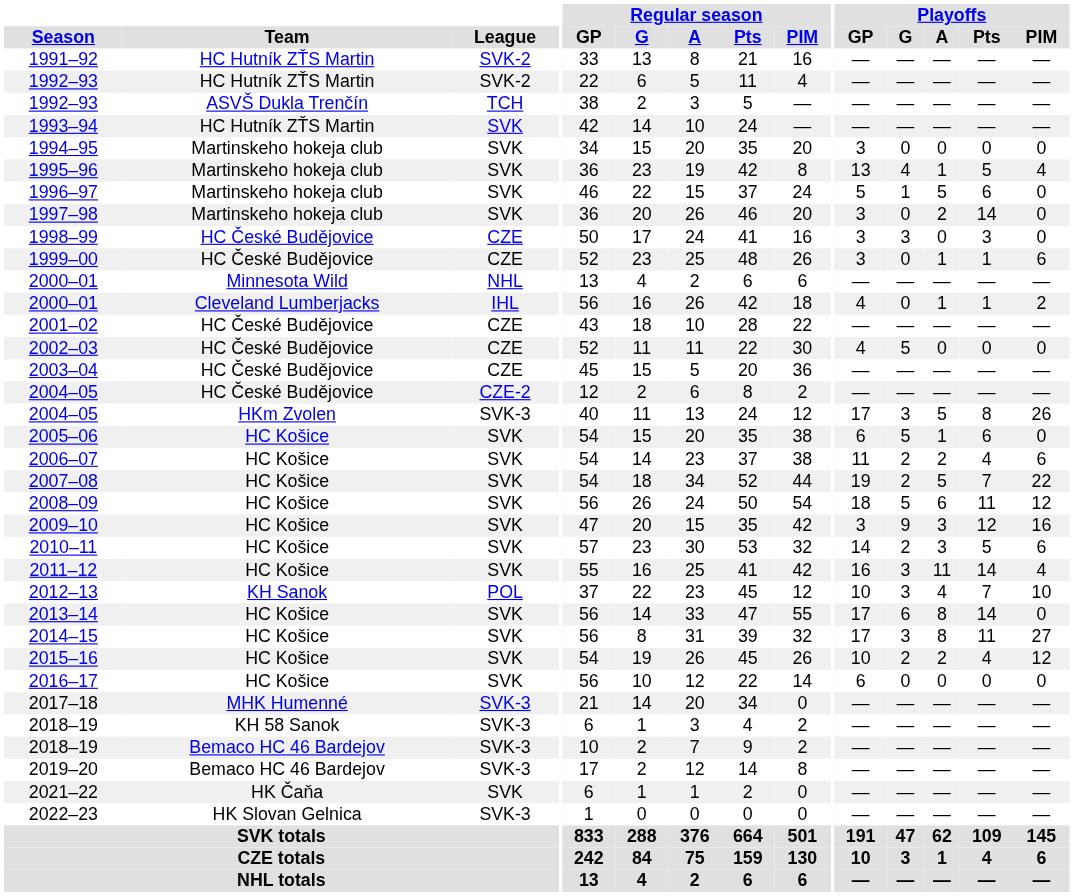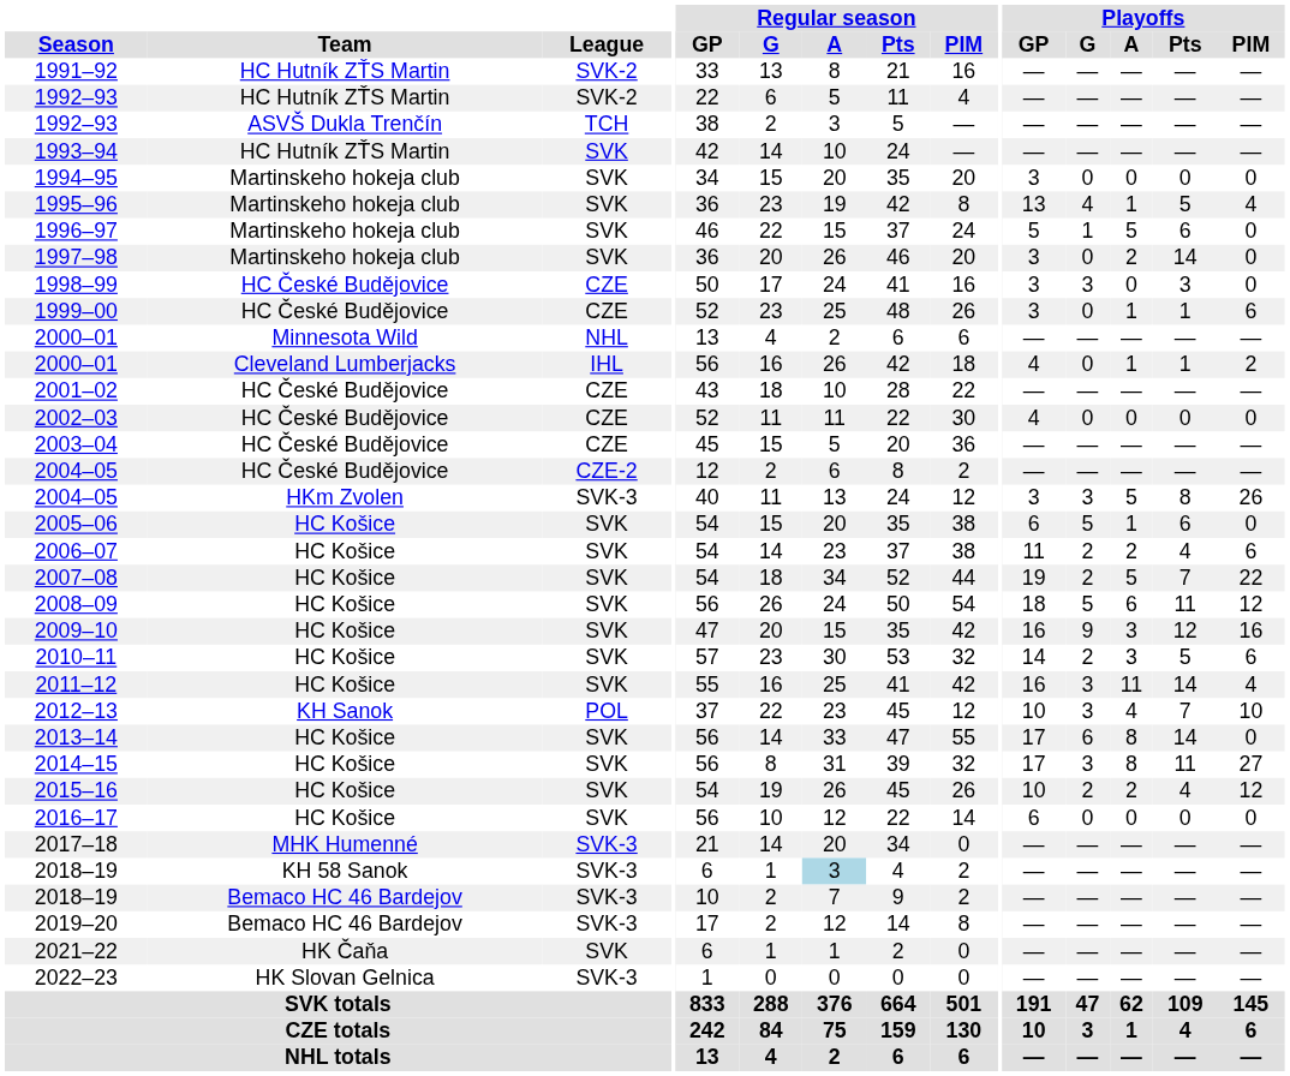 <table border="0" cellpadding="1" cellspacing="0" style="text-align:center; width:60em">
 <tr bgcolor="#e0e0e0">
 <th colspan="3" bgcolor="#ffffff"></th>
 <th rowspan="100" bgcolor="#ffffff"></th>
 <th colspan="5"><a href='#'>Regular season</a></th>
 <th rowspan="100" bgcolor="#ffffff"></th>
 <th colspan="5"><a href='#'>Playoffs</a></th>
 </tr>
 <tr bgcolor="#e0e0e0">
 <th><a href='#'>Season</a></th>
 <th>Team</th>
 <th>League</th>
 <th>GP</th>
 <th><a href='#'>G</a></th>
 <th><a href='#'>A</a></th>
 <th><a href='#'>Pts</a></th>
 <th><a href='#'>PIM</a></th>
 <th>GP</th>
 <th>G</th>
 <th>A</th>
 <th>Pts</th>
 <th>PIM</th>
 </tr>
 <tr>
 <td><a href='#'>1991–92</a></td>
 <td><a href='#'>HC Hutník ZŤS Martin</a></td>
 <td><a href='#'>SVK-2</a></td>
 <td>33</td>
 <td>13</td>
 <td>8</td>
 <td>21</td>
 <td>16</td>
 <td>—</td>
 <td>—</td>
 <td>—</td>
 <td>—</td>
 <td>—</td>
 </tr>
 <tr bgcolor="#f0f0f0">
 <td><a href='#'>1992–93</a></td>
 <td>HC Hutník ZŤS Martin</td>
 <td>SVK-2</td>
 <td>22</td>
 <td>6</td>
 <td>5</td>
 <td>11</td>
 <td>4</td>
 <td>—</td>
 <td>—</td>
 <td>—</td>
 <td>—</td>
 <td>—</td>
 </tr>
 <tr>
 <td><a href='#'>1992–93</a></td>
 <td><a href='#'>ASVŠ Dukla Trenčín</a></td>
 <td><a href='#'>TCH</a></td>
 <td>38</td>
 <td>2</td>
 <td>3</td>
 <td>5</td>
 <td>—</td>
 <td>—</td>
 <td>—</td>
 <td>—</td>
 <td>—</td>
 <td>—</td>
 </tr>
 <tr bgcolor="#f0f0f0">
 <td><a href='#'>1993–94</a></td>
 <td>HC Hutník ZŤS Martin</td>
 <td><a href='#'>SVK</a></td>
 <td>42</td>
 <td>14</td>
 <td>10</td>
 <td>24</td>
 <td>—</td>
 <td>—</td>
 <td>—</td>
 <td>—</td>
 <td>—</td>
 <td>—</td>
 </tr>
 <tr>
 <td><a href='#'>1994–95</a></td>
 <td>Martinskeho hokeja club</td>
 <td>SVK</td>
 <td>34</td>
 <td>15</td>
 <td>20</td>
 <td>35</td>
 <td>20</td>
 <td>3</td>
 <td>0</td>
 <td>0</td>
 <td>0</td>
 <td>0</td>
 </tr>
 <tr bgcolor="#f0f0f0">
 <td><a href='#'>1995–96</a></td>
 <td>Martinskeho hokeja club</td>
 <td>SVK</td>
 <td>36</td>
 <td>23</td>
 <td>19</td>
 <td>42</td>
 <td>8</td>
 <td>13</td>
 <td>4</td>
 <td>1</td>
 <td>5</td>
 <td>4</td>
 </tr>
 <tr>
 <td><a href='#'>1996–97</a></td>
 <td>Martinskeho hokeja club</td>
 <td>SVK</td>
 <td>46</td>
 <td>22</td>
 <td>15</td>
 <td>37</td>
 <td>24</td>
 <td>5</td>
 <td>1</td>
 <td>5</td>
 <td>6</td>
 <td>0</td>
 </tr>
 <tr bgcolor="#f0f0f0">
 <td><a href='#'>1997–98</a></td>
 <td>Martinskeho hokeja club</td>
 <td>SVK</td>
 <td>36</td>
 <td>20</td>
 <td>26</td>
 <td>46</td>
 <td>20</td>
 <td>3</td>
 <td>0</td>
 <td>2</td>
 <td>14</td>
 <td>0</td>
 </tr>
 <tr>
 <td><a href='#'>1998–99</a></td>
 <td><a href='#'>HC České Budějovice</a></td>
 <td><a href='#'>CZE</a></td>
 <td>50</td>
 <td>17</td>
 <td>24</td>
 <td>41</td>
 <td>16</td>
 <td>3</td>
 <td>3</td>
 <td>0</td>
 <td>3</td>
 <td>0</td>
 </tr>
 <tr bgcolor="#f0f0f0">
 <td><a href='#'>1999–00</a></td>
 <td>HC České Budějovice</td>
 <td>CZE</td>
 <td>52</td>
 <td>23</td>
 <td>25</td>
 <td>48</td>
 <td>26</td>
 <td>3</td>
 <td>0</td>
 <td>1</td>
 <td>1</td>
 <td>6</td>
 </tr>
 <tr>
 <td><a href='#'>2000–01</a></td>
 <td><a href='#'>Minnesota Wild</a></td>
 <td><a href='#'>NHL</a></td>
 <td>13</td>
 <td>4</td>
 <td>2</td>
 <td>6</td>
 <td>6</td>
 <td>—</td>
 <td>—</td>
 <td>—</td>
 <td>—</td>
 <td>—</td>
 </tr>
 <tr bgcolor="#f0f0f0">
 <td><a href='#'>2000–01</a></td>
 <td><a href='#'>Cleveland Lumberjacks</a></td>
 <td><a href='#'>IHL</a></td>
 <td>56</td>
 <td>16</td>
 <td>26</td>
 <td>42</td>
 <td>18</td>
 <td>4</td>
 <td>0</td>
 <td>1</td>
 <td>1</td>
 <td>2</td>
 </tr>
 <tr>
 <td><a href='#'>2001–02</a></td>
 <td>HC České Budějovice</td>
 <td>CZE</td>
 <td>43</td>
 <td>18</td>
 <td>10</td>
 <td>28</td>
 <td>22</td>
 <td>—</td>
 <td>—</td>
 <td>—</td>
 <td>—</td>
 <td>—</td>
 </tr>
 <tr bgcolor="#f0f0f0">
 <td><a href='#'>2002–03</a></td>
 <td>HC České Budějovice</td>
 <td>CZE</td>
 <td>52</td>
 <td>11</td>
 <td>11</td>
 <td>22</td>
 <td>30</td>
 <td>4</td>
-<td>5</td>
+<td>0</td>
 <td>0</td>
 <td>0</td>
 <td>0</td>
 </tr>
 <tr>
 <td><a href='#'>2003–04</a></td>
 <td>HC České Budějovice</td>
 <td>CZE</td>
 <td>45</td>
 <td>15</td>
 <td>5</td>
 <td>20</td>
 <td>36</td>
 <td>—</td>
 <td>—</td>
 <td>—</td>
 <td>—</td>
 <td>—</td>
 </tr>
 <tr bgcolor="#f0f0f0">
 <td><a href='#'>2004–05</a></td>
 <td>HC České Budějovice</td>
 <td><a href='#'>CZE-2</a></td>
 <td>12</td>
 <td>2</td>
 <td>6</td>
 <td>8</td>
 <td>2</td>
 <td>—</td>
 <td>—</td>
 <td>—</td>
 <td>—</td>
 <td>—</td>
 </tr>
 <tr>
 <td><a href='#'>2004–05</a></td>
 <td><a href='#'>HKm Zvolen</a></td>
 <td>SVK-3</td>
 <td>40</td>
 <td>11</td>
 <td>13</td>
 <td>24</td>
 <td>12</td>
-<td>17</td>
+<td>3</td>
 <td>3</td>
 <td>5</td>
 <td>8</td>
 <td>26</td>
 </tr>
 <tr bgcolor="#f0f0f0">
 <td><a href='#'>2005–06</a></td>
 <td><a href='#'>HC Košice</a></td>
 <td>SVK</td>
 <td>54</td>
 <td>15</td>
 <td>20</td>
 <td>35</td>
 <td>38</td>
 <td>6</td>
 <td>5</td>
 <td>1</td>
 <td>6</td>
 <td>0</td>
 </tr>
 <tr>
 <td><a href='#'>2006–07</a></td>
 <td>HC Košice</td>
 <td>SVK</td>
 <td>54</td>
 <td>14</td>
 <td>23</td>
 <td>37</td>
 <td>38</td>
 <td>11</td>
 <td>2</td>
 <td>2</td>
 <td>4</td>
 <td>6</td>
 </tr>
 <tr bgcolor="#f0f0f0">
 <td><a href='#'>2007–08</a></td>
 <td>HC Košice</td>
 <td>SVK</td>
 <td>54</td>
 <td>18</td>
 <td>34</td>
 <td>52</td>
 <td>44</td>
 <td>19</td>
 <td>2</td>
 <td>5</td>
 <td>7</td>
 <td>22</td>
 </tr>
 <tr>
 <td><a href='#'>2008–09</a></td>
 <td>HC Košice</td>
 <td>SVK</td>
 <td>56</td>
 <td>26</td>
 <td>24</td>
 <td>50</td>
 <td>54</td>
 <td>18</td>
 <td>5</td>
 <td>6</td>
 <td>11</td>
 <td>12</td>
 </tr>
 <tr bgcolor="#f0f0f0">
 <td><a href='#'>2009–10</a></td>
 <td>HC Košice</td>
 <td>SVK</td>
 <td>47</td>
 <td>20</td>
 <td>15</td>
 <td>35</td>
 <td>42</td>
-<td>3</td>
+<td>16</td>
 <td>9</td>
 <td>3</td>
 <td>12</td>
 <td>16</td>
 </tr>
 <tr>
 <td><a href='#'>2010–11</a></td>
 <td>HC Košice</td>
 <td>SVK</td>
 <td>57</td>
 <td>23</td>
 <td>30</td>
 <td>53</td>
 <td>32</td>
 <td>14</td>
 <td>2</td>
 <td>3</td>
 <td>5</td>
 <td>6</td>
 </tr>
 <tr bgcolor="#f0f0f0">
 <td><a href='#'>2011–12</a></td>
 <td>HC Košice</td>
 <td>SVK</td>
 <td>55</td>
 <td>16</td>
 <td>25</td>
 <td>41</td>
 <td>42</td>
 <td>16</td>
 <td>3</td>
 <td>11</td>
 <td>14</td>
 <td>4</td>
 </tr>
 <tr>
 <td><a href='#'>2012–13</a></td>
 <td><a href='#'>KH Sanok</a></td>
 <td><a href='#'>POL</a></td>
 <td>37</td>
 <td>22</td>
 <td>23</td>
 <td>45</td>
 <td>12</td>
 <td>10</td>
 <td>3</td>
 <td>4</td>
 <td>7</td>
 <td>10</td>
 </tr>
 <tr bgcolor="#f0f0f0">
 <td><a href='#'>2013–14</a></td>
 <td>HC Košice</td>
 <td>SVK</td>
 <td>56</td>
 <td>14</td>
 <td>33</td>
 <td>47</td>
 <td>55</td>
 <td>17</td>
 <td>6</td>
 <td>8</td>
 <td>14</td>
 <td>0</td>
 </tr>
 <tr>
 <td><a href='#'>2014–15</a></td>
 <td>HC Košice</td>
 <td>SVK</td>
 <td>56</td>
 <td>8</td>
 <td>31</td>
 <td>39</td>
 <td>32</td>
 <td>17</td>
 <td>3</td>
 <td>8</td>
 <td>11</td>
 <td>27</td>
 </tr>
 <tr bgcolor="#f0f0f0">
 <td><a href='#'>2015–16</a></td>
 <td>HC Košice</td>
 <td>SVK</td>
 <td>54</td>
 <td>19</td>
 <td>26</td>
 <td>45</td>
 <td>26</td>
 <td>10</td>
 <td>2</td>
 <td>2</td>
 <td>4</td>
 <td>12</td>
 </tr>
 <tr>
 <td><a href='#'>2016–17</a></td>
 <td>HC Košice</td>
 <td>SVK</td>
 <td>56</td>
 <td>10</td>
 <td>12</td>
 <td>22</td>
 <td>14</td>
 <td>6</td>
 <td>0</td>
 <td>0</td>
 <td>0</td>
 <td>0</td>
 </tr>
 <tr bgcolor="#f0f0f0">
 <td>2017–18</td>
 <td><a href='#'>MHK Humenné</a></td>
 <td><a href='#'>SVK-3</a></td>
 <td>21</td>
 <td>14</td>
 <td>20</td>
 <td>34</td>
 <td>0</td>
 <td>—</td>
 <td>—</td>
 <td>—</td>
 <td>—</td>
 <td>—</td>
 </tr>
 <tr>
 <td>2018–19</td>
 <td>KH 58 Sanok</td>
 <td>SVK-3</td>
 <td>6</td>
 <td>1</td>
-<td>3</td>
+<td style="background: lightblue;">3</td>
 <td>4</td>
 <td>2</td>
 <td>—</td>
 <td>—</td>
 <td>—</td>
 <td>—</td>
 <td>—</td>
 </tr>
 <tr bgcolor="#f0f0f0">
 <td>2018–19</td>
 <td><a href='#'>Bemaco HC 46 Bardejov</a></td>
 <td>SVK-3</td>
 <td>10</td>
 <td>2</td>
 <td>7</td>
 <td>9</td>
 <td>2</td>
 <td>—</td>
 <td>—</td>
 <td>—</td>
 <td>—</td>
 <td>—</td>
 </tr>
 <tr>
 <td>2019–20</td>
 <td>Bemaco HC 46 Bardejov</td>
 <td>SVK-3</td>
 <td>17</td>
 <td>2</td>
 <td>12</td>
 <td>14</td>
 <td>8</td>
 <td>—</td>
 <td>—</td>
 <td>—</td>
 <td>—</td>
 <td>—</td>
 </tr>
 <tr bgcolor="#f0f0f0">
 <td>2021–22</td>
 <td>HK Čaňa</td>
 <td>SVK</td>
 <td>6</td>
 <td>1</td>
 <td>1</td>
 <td>2</td>
 <td>0</td>
 <td>—</td>
 <td>—</td>
 <td>—</td>
 <td>—</td>
 <td>—</td>
 </tr>
 <tr>
 <td>2022–23</td>
 <td>HK Slovan Gelnica</td>
 <td>SVK-3</td>
 <td>1</td>
 <td>0</td>
 <td>0</td>
 <td>0</td>
 <td>0</td>
 <td>—</td>
 <td>—</td>
 <td>—</td>
 <td>—</td>
 <td>—</td>
 </tr>
 <tr bgcolor="#e0e0e0">
 <th colspan="3">SVK totals</th>
 <th>833</th>
 <th>288</th>
 <th>376</th>
 <th>664</th>
 <th>501</th>
 <th>191</th>
 <th>47</th>
 <th>62</th>
 <th>109</th>
 <th>145</th>
 </tr>
 <tr bgcolor="#e0e0e0">
 <th colspan="3">CZE totals</th>
 <th>242</th>
 <th>84</th>
 <th>75</th>
 <th>159</th>
 <th>130</th>
 <th>10</th>
 <th>3</th>
 <th>1</th>
 <th>4</th>
 <th>6</th>
 </tr>
 <tr bgcolor="#e0e0e0">
 <th colspan="3">NHL totals</th>
 <th>13</th>
 <th>4</th>
 <th>2</th>
 <th>6</th>
 <th>6</th>
 <th>—</th>
 <th>—</th>
 <th>—</th>
 <th>—</th>
 <th>—</th>
 </tr>
 </table>
